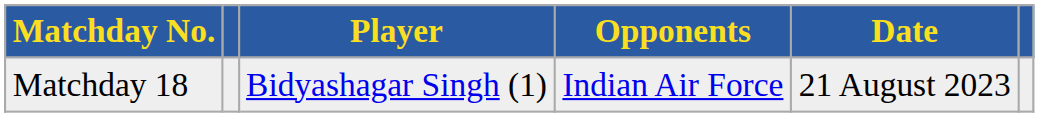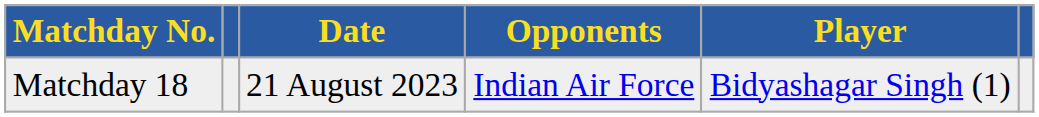 <table class="wikitable" style="text-align:left">
 <tr>
 <th style="background:#2A5AA1; color:#FADF20; text-align:center;">Matchday No.</th>
 <th style="background:#2A5AA1; color:#FADF20; text-align:center;"></th>
+<th style="background:#2A5AA1; color:#FADF20; text-align:center;">Date</th>
+<th style="background:#2A5AA1; color:#FADF20; text-align:center;">Opponents</th>
 <th style="background:#2A5AA1; color:#FADF20; text-align:center;">Player</th>
-<th style="background:#2A5AA1; color:#FADF20; text-align:center;">Opponents</th>
-<th style="background:#2A5AA1; color:#FADF20; text-align:center;">Date</th>
 <th style="background:#2A5AA1; color:#FADF20; text-align:center;"></th>
 </tr>
 <tr bgcolor="#EFEFEF">
 <td>Matchday 18</td>
 <td></td>
+<td>21 August 2023</td>
+<td><a href='#'>Indian Air Force</a></td>
 <td><a href='#'>Bidyashagar Singh</a> (1)</td>
-<td><a href='#'>Indian Air Force</a></td>
-<td>21 August 2023</td>
 <td></td>
 </tr>
 </table>
